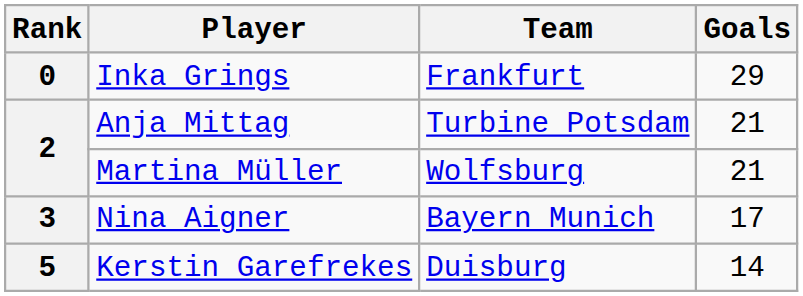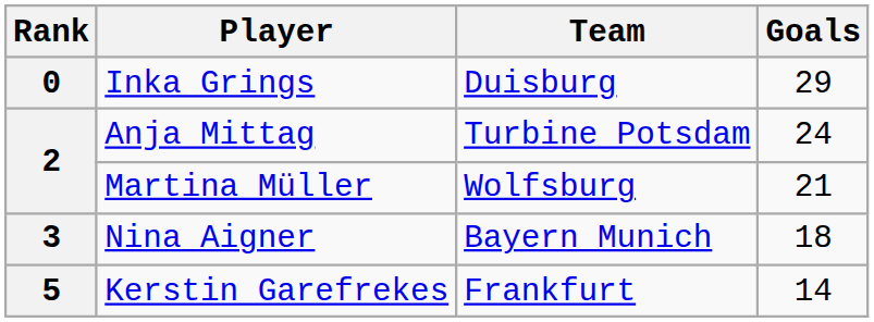 <table class="wikitable">
 <tr>
 <th>Rank</th>
 <th>Player</th>
 <th>Team</th>
 <th>Goals</th>
 </tr>
 <tr>
 <th>0</th>
 <td> <a href='#'>Inka Grings</a></td>
-<td><a href='#'>Frankfurt</a></td>
+<td><a href='#'>Duisburg</a></td>
 <td align=center>29</td>
 </tr>
 <tr>
 <th rowspan=2>2</th>
 <td> <a href='#'>Anja Mittag</a></td>
 <td><a href='#'>Turbine Potsdam</a></td>
-<td align=center>21</td>
+<td align=center>24</td>
 </tr>
 <tr>
 <td> <a href='#'>Martina Müller</a></td>
 <td><a href='#'>Wolfsburg</a></td>
 <td align=center>21</td>
 </tr>
 <tr>
 <th>3</th>
 <td> <a href='#'>Nina Aigner</a></td>
 <td><a href='#'>Bayern Munich</a></td>
-<td align=center>17</td>
+<td align=center>18</td>
 </tr>
 <tr>
 <th>5</th>
 <td> <a href='#'>Kerstin Garefrekes</a></td>
-<td><a href='#'>Duisburg</a></td>
+<td><a href='#'>Frankfurt</a></td>
 <td align=center>14</td>
 </tr>
 </table>
